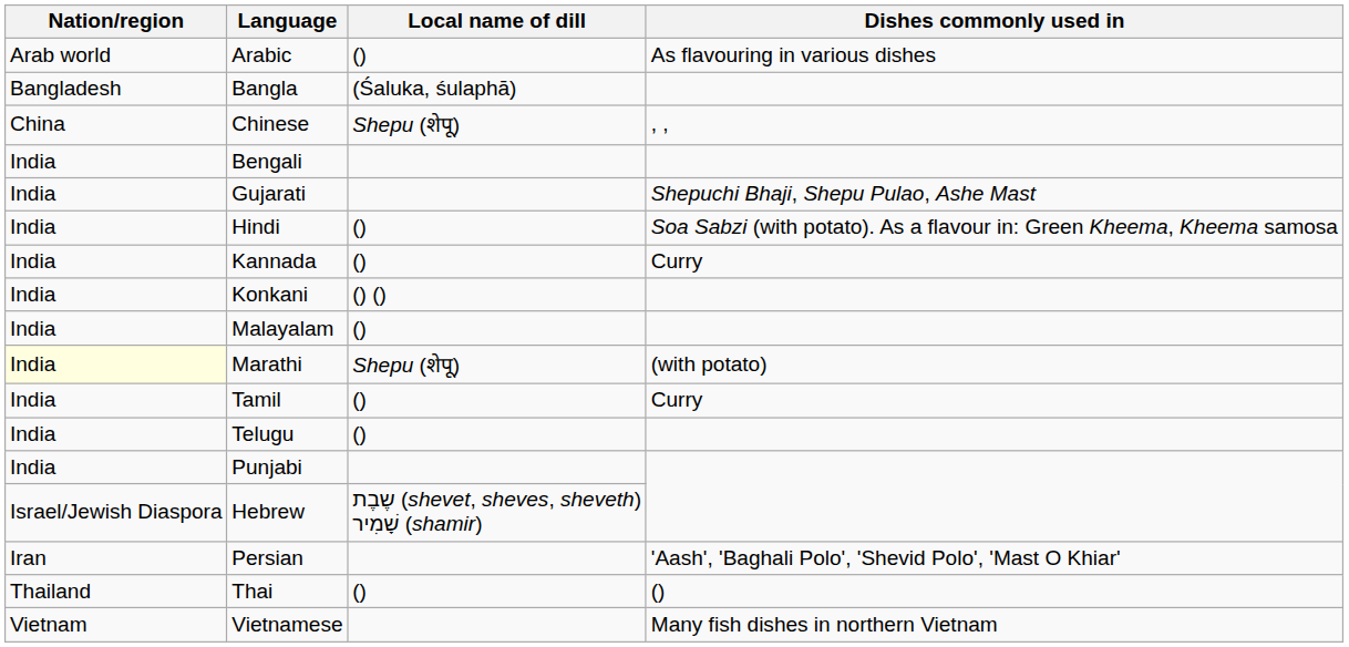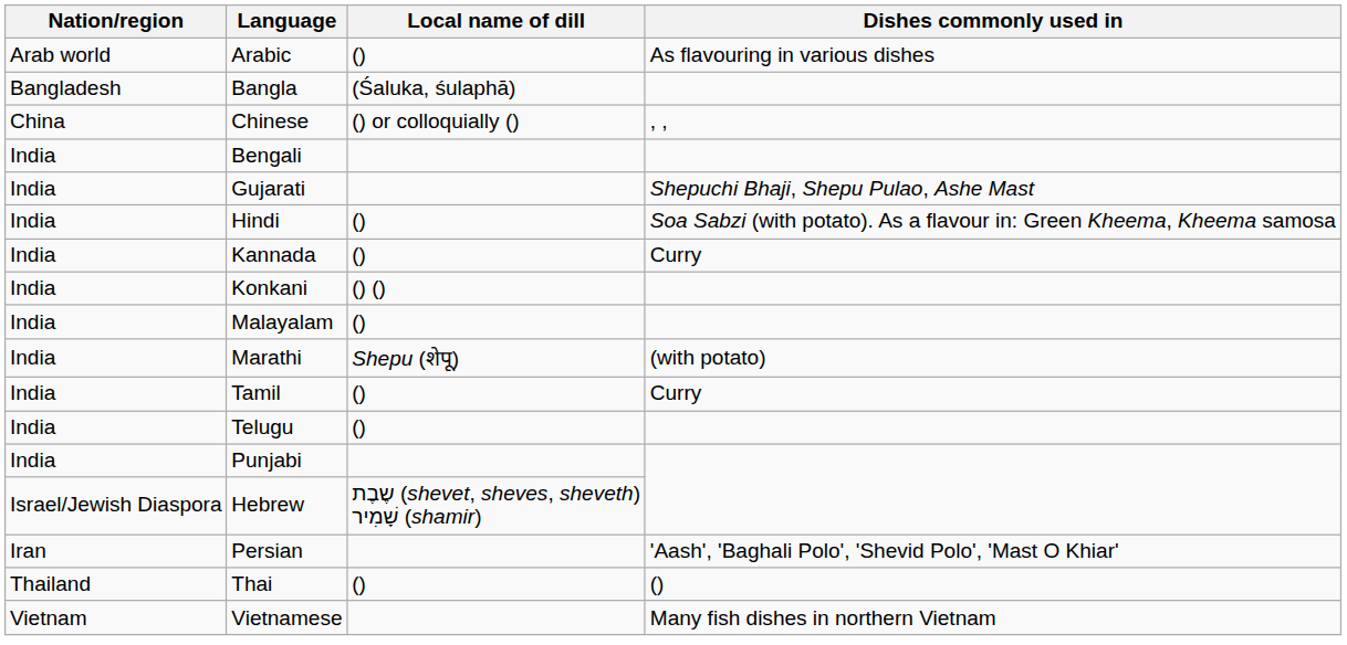 <table class="wikitable">
 <tr>
 <th>Nation/region</th>
 <th>Language</th>
 <th>Local name of dill</th>
 <th>Dishes commonly used in</th>
 </tr>
 <tr>
 <td>Arab world</td>
 <td>Arabic</td>
 <td> ()</td>
 <td>As flavouring in various dishes</td>
 </tr>
 <tr>
 <td>Bangladesh</td>
 <td>Bangla</td>
 <td> (Śaluka, śulaphā)</td>
 <td></td>
 </tr>
 <tr>
 <td>China</td>
 <td>Chinese</td>
-<td><em>Shepu</em> (शेपू)</td>
+<td> () or colloquially  ()</td>
 <td>, , </td>
 </tr>
 <tr>
 <td>India</td>
 <td>Bengali</td>
 <td></td>
 <td></td>
 </tr>
 <tr>
 <td>India</td>
 <td>Gujarati</td>
 <td></td>
 <td><em>Shepuchi Bhaji</em>, <em>Shepu Pulao</em>, <em>Ashe Mast</em></td>
 </tr>
 <tr>
 <td>India</td>
 <td>Hindi</td>
 <td> ()</td>
 <td><em>Soa Sabzi</em> (with potato). As a flavour in: Green <em>Kheema</em>, <em>Kheema</em> samosa</td>
 </tr>
 <tr>
 <td>India</td>
 <td>Kannada</td>
 <td> ()</td>
 <td>Curry</td>
 </tr>
 <tr>
 <td>India</td>
 <td>Konkani</td>
 <td> () ()</td>
 <td></td>
 </tr>
 <tr>
 <td>India</td>
 <td>Malayalam</td>
 <td> ()</td>
 <td></td>
 </tr>
 <tr>
-<td style="background: lightyellow;">India</td>
+<td>India</td>
 <td>Marathi</td>
 <td><em>Shepu</em> (शेपू)</td>
 <td> (with potato)</td>
 </tr>
 <tr>
 <td>India</td>
 <td>Tamil</td>
 <td> ()</td>
 <td>Curry</td>
 </tr>
 <tr>
 <td>India</td>
 <td>Telugu</td>
 <td> ()</td>
 <td></td>
 </tr>
 <tr>
 <td>India</td>
 <td>Punjabi</td>
 <td></td>
 </tr>
 <tr>
 <td>Israel/Jewish Diaspora</td>
 <td>Hebrew</td>
 <td>שֶבֶת (<em>shevet</em>, <em>sheves</em>, <em>sheveth</em>)<br>שָׁמִיר (<em>shamir</em>)</td>
 </tr>
 <tr>
 <td>Iran</td>
 <td>Persian</td>
 <td></td>
 <td>'Aash', 'Baghali Polo', 'Shevid Polo', 'Mast O Khiar'</td>
 </tr>
 <tr>
 <td>Thailand</td>
 <td>Thai</td>
 <td> ()</td>
 <td> ()</td>
 </tr>
 <tr>
 <td>Vietnam</td>
 <td>Vietnamese</td>
 <td></td>
 <td>Many fish dishes in northern Vietnam</td>
 </tr>
 </table>
